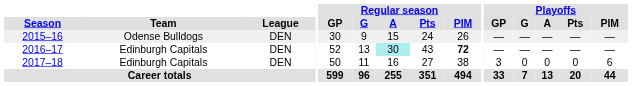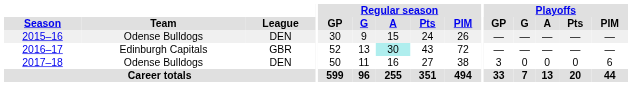 <table border="0" cellpadding="1" cellspacing="0" style="text-align:center; width:60em">
 <tr bgcolor="#e0e0e0">
 <th colspan="3" bgcolor="#ffffff"></th>
 <th rowspan="99" bgcolor="#ffffff"></th>
 <th colspan="5"><a href='#'>Regular season</a></th>
 <th rowspan="99" bgcolor="#ffffff"></th>
 <th colspan="5"><a href='#'>Playoffs</a></th>
 </tr>
 <tr bgcolor="#e0e0e0">
 <th><a href='#'>Season</a></th>
 <th>Team</th>
 <th>League</th>
 <th>GP</th>
 <th><a href='#'>G</a></th>
 <th><a href='#'>A</a></th>
 <th><a href='#'>Pts</a></th>
 <th><a href='#'>PIM</a></th>
 <th>GP</th>
 <th>G</th>
 <th>A</th>
 <th>Pts</th>
 <th>PIM</th>
 </tr>
 <tr align="center" bgcolor="#f0f0f0">
 <td><a href='#'>2015–16</a></td>
 <td>Odense Bulldogs</td>
 <td>DEN</td>
 <td>30</td>
 <td>9</td>
 <td>15</td>
 <td>24</td>
 <td>26</td>
 <td>—</td>
 <td>—</td>
 <td>—</td>
 <td>—</td>
 <td>—</td>
 </tr>
 <tr>
 <td><a href='#'>2016–17</a></td>
 <td>Edinburgh Capitals</td>
-<td>DEN</td>
+<td>GBR</td>
 <td>52</td>
 <td>13</td>
 <td style="background: paleturquoise;">30</td>
 <td>43</td>
-<td><strong>72</strong></td>
+<td>72</td>
 <td>—</td>
 <td>—</td>
 <td>—</td>
 <td>—</td>
 <td>—</td>
 </tr>
 <tr>
 <td><a href='#'>2017–18</a></td>
-<td>Edinburgh Capitals</td>
+<td>Odense Bulldogs</td>
 <td>DEN</td>
 <td>50</td>
 <td>11</td>
 <td>16</td>
 <td>27</td>
 <td>38</td>
 <td>3</td>
 <td>0</td>
 <td>0</td>
 <td>0</td>
 <td>6</td>
 </tr>
 <tr ALIGN="center" bgcolor="#e0e0e0">
 <th colspan="3">Career totals</th>
 <th>599</th>
 <th>96</th>
 <th>255</th>
 <th>351</th>
 <th>494</th>
 <th>33</th>
 <th>7</th>
 <th>13</th>
 <th>20</th>
 <th>44</th>
 </tr>
 </table>
